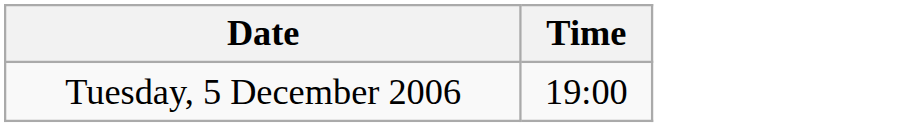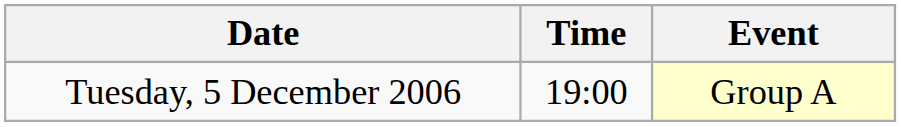 <table class = "wikitable" style="text-align:center;">
 <tr>
 <th width=220>Date</th>
 <th width=50>Time</th>
+<th width=100>Event</th>
 </tr>
 <tr>
 <td>Tuesday, 5 December 2006</td>
 <td>19:00</td>
+<td bgcolor=ffffcc>Group A</td>
 </tr>
 </table>
